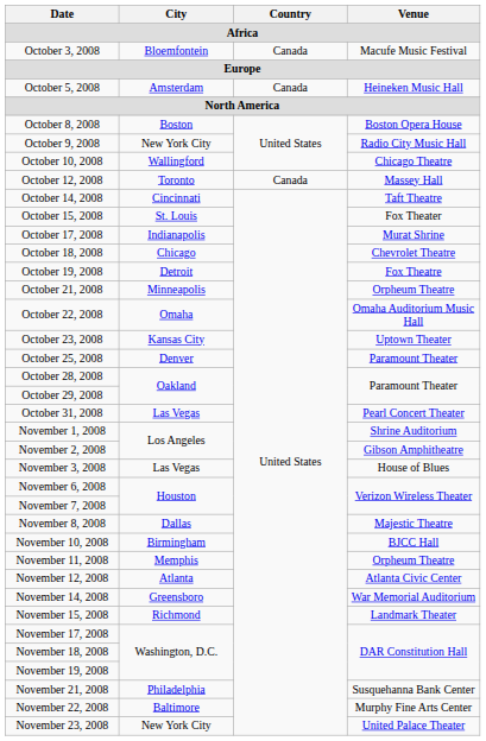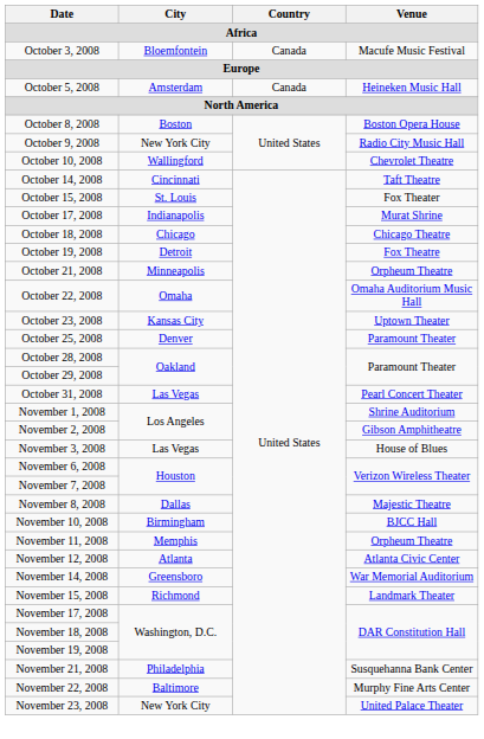 <table class="wikitable" style="text-align:center;">
 <tr>
 <th width="150">Date</th>
 <th width="150">City</th>
 <th width="150">Country</th>
 <th width="175">Venue</th>
 </tr>
 <tr bgcolor="#DDDDDD">
 <td colspan="4"><strong>Africa</strong></td>
 </tr>
 <tr>
 <td>October 3, 2008</td>
 <td><a href='#'>Bloemfontein</a></td>
 <td>Canada</td>
 <td>Macufe Music Festival</td>
 </tr>
 <tr bgcolor="#DDDDDD">
 <td colspan="4"><strong>Europe</strong></td>
 </tr>
 <tr>
 <td>October 5, 2008</td>
 <td><a href='#'>Amsterdam</a></td>
 <td>Canada</td>
 <td><a href='#'>Heineken Music Hall</a></td>
 </tr>
 <tr bgcolor="#DDDDDD">
 <td colspan="4"><strong>North America</strong></td>
 </tr>
 <tr>
 <td>October 8, 2008</td>
 <td><a href='#'>Boston</a></td>
 <td rowspan="3">United States</td>
 <td><a href='#'>Boston Opera House</a></td>
 </tr>
 <tr>
 <td>October 9, 2008</td>
 <td>New York City</td>
 <td><a href='#'>Radio City Music Hall</a></td>
 </tr>
 <tr>
 <td>October 10, 2008</td>
 <td><a href='#'>Wallingford</a></td>
-<td><a href='#'>Chicago Theatre</a></td>
-</tr>
-<tr>
-<td>October 12, 2008</td>
-<td><a href='#'>Toronto</a></td>
-<td>Canada</td>
-<td><a href='#'>Massey Hall</a></td>
+<td><a href='#'>Chevrolet Theatre</a></td>
 </tr>
 <tr>
 <td>October 14, 2008</td>
 <td><a href='#'>Cincinnati</a></td>
 <td rowspan="29">United States</td>
 <td><a href='#'>Taft Theatre</a></td>
 </tr>
 <tr>
 <td>October 15, 2008</td>
 <td><a href='#'>St. Louis</a></td>
 <td>Fox Theater</td>
 </tr>
 <tr>
 <td>October 17, 2008</td>
 <td><a href='#'>Indianapolis</a></td>
 <td><a href='#'>Murat Shrine</a></td>
 </tr>
 <tr>
 <td>October 18, 2008</td>
 <td><a href='#'>Chicago</a></td>
-<td><a href='#'>Chevrolet Theatre</a></td>
+<td><a href='#'>Chicago Theatre</a></td>
 </tr>
 <tr>
 <td>October 19, 2008</td>
 <td><a href='#'>Detroit</a></td>
 <td><a href='#'>Fox Theatre</a></td>
 </tr>
 <tr>
 <td>October 21, 2008</td>
 <td><a href='#'>Minneapolis</a></td>
 <td><a href='#'>Orpheum Theatre</a></td>
 </tr>
 <tr>
 <td>October 22, 2008</td>
 <td><a href='#'>Omaha</a></td>
 <td><a href='#'>Omaha Auditorium Music Hall</a></td>
 </tr>
 <tr>
 <td>October 23, 2008</td>
 <td><a href='#'>Kansas City</a></td>
 <td><a href='#'>Uptown Theater</a></td>
 </tr>
 <tr>
 <td>October 25, 2008</td>
 <td><a href='#'>Denver</a></td>
 <td><a href='#'>Paramount Theater</a></td>
 </tr>
 <tr>
 <td>October 28, 2008</td>
 <td rowspan="2"><a href='#'>Oakland</a></td>
 <td rowspan="2">Paramount Theater</td>
 </tr>
 <tr>
 <td>October 29, 2008</td>
 </tr>
 <tr>
 <td>October 31, 2008</td>
 <td><a href='#'>Las Vegas</a></td>
 <td><a href='#'>Pearl Concert Theater</a></td>
 </tr>
 <tr>
 <td>November 1, 2008</td>
 <td rowspan="2">Los Angeles</td>
 <td><a href='#'>Shrine Auditorium</a></td>
 </tr>
 <tr>
 <td>November 2, 2008</td>
 <td><a href='#'>Gibson Amphitheatre</a></td>
 </tr>
 <tr>
 <td>November 3, 2008</td>
 <td>Las Vegas</td>
 <td>House of Blues</td>
 </tr>
 <tr>
 <td>November 6, 2008</td>
 <td rowspan="2"><a href='#'>Houston</a></td>
 <td rowspan="2"><a href='#'>Verizon Wireless Theater</a></td>
 </tr>
 <tr>
 <td>November 7, 2008</td>
 </tr>
 <tr>
 <td>November 8, 2008</td>
 <td><a href='#'>Dallas</a></td>
 <td><a href='#'>Majestic Theatre</a></td>
 </tr>
 <tr>
 <td>November 10, 2008</td>
 <td><a href='#'>Birmingham</a></td>
 <td><a href='#'>BJCC Hall</a></td>
 </tr>
 <tr>
 <td>November 11, 2008</td>
 <td><a href='#'>Memphis</a></td>
 <td><a href='#'>Orpheum Theatre</a></td>
 </tr>
 <tr>
 <td>November 12, 2008</td>
 <td><a href='#'>Atlanta</a></td>
 <td><a href='#'>Atlanta Civic Center</a></td>
 </tr>
 <tr>
 <td>November 14, 2008</td>
 <td><a href='#'>Greensboro</a></td>
 <td><a href='#'>War Memorial Auditorium</a></td>
 </tr>
 <tr>
 <td>November 15, 2008</td>
 <td><a href='#'>Richmond</a></td>
 <td><a href='#'>Landmark Theater</a></td>
 </tr>
 <tr>
 <td>November 17, 2008</td>
 <td rowspan="3">Washington, D.C.</td>
 <td rowspan="3"><a href='#'>DAR Constitution Hall</a></td>
 </tr>
 <tr>
 <td>November 18, 2008</td>
 </tr>
 <tr>
 <td>November 19, 2008</td>
 </tr>
 <tr>
 <td>November 21, 2008</td>
 <td><a href='#'>Philadelphia</a></td>
 <td>Susquehanna Bank Center</td>
 </tr>
 <tr>
 <td>November 22, 2008</td>
 <td><a href='#'>Baltimore</a></td>
 <td>Murphy Fine Arts Center</td>
 </tr>
 <tr>
 <td>November 23, 2008</td>
 <td>New York City</td>
 <td><a href='#'>United Palace Theater</a></td>
 </tr>
 </table>
